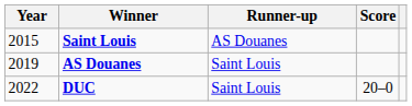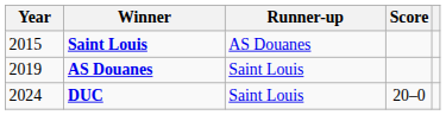 <table class="wikitable sortable">
 <tr>
 <th width="50">Year</th>
 <th width="150">Winner</th>
 <th width="150">Runner-up</th>
 <th>Score</th>
 <th class="unsortable"></th>
 </tr>
 <tr>
 <td>2015</td>
 <td><strong><a href='#'>Saint Louis</a></strong></td>
 <td><a href='#'>AS Douanes</a></td>
 <td></td>
 <td align=center></td>
 </tr>
 <tr>
 <td>2019</td>
 <td><strong><a href='#'>AS Douanes</a></strong></td>
 <td><a href='#'>Saint Louis</a></td>
 <td></td>
 <td align=center></td>
 </tr>
 <tr>
-<td>2022</td>
+<td>2024</td>
 <td><a href='#'><strong>DUC</strong></a></td>
 <td><a href='#'>Saint Louis</a></td>
 <td align="center">20–0</td>
 <td align="center"></td>
 </tr>
 </table>
